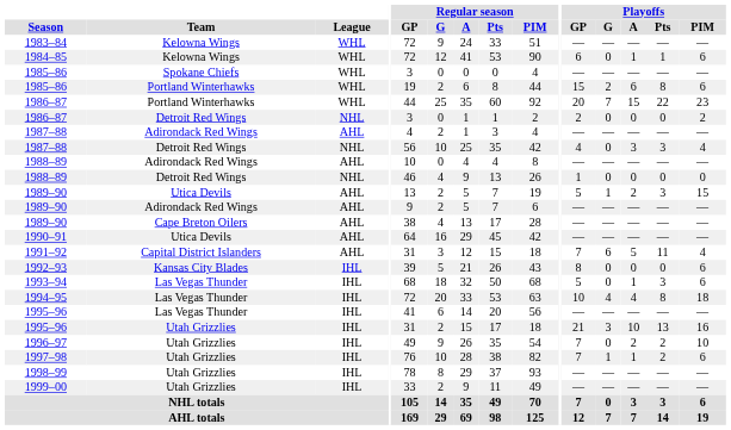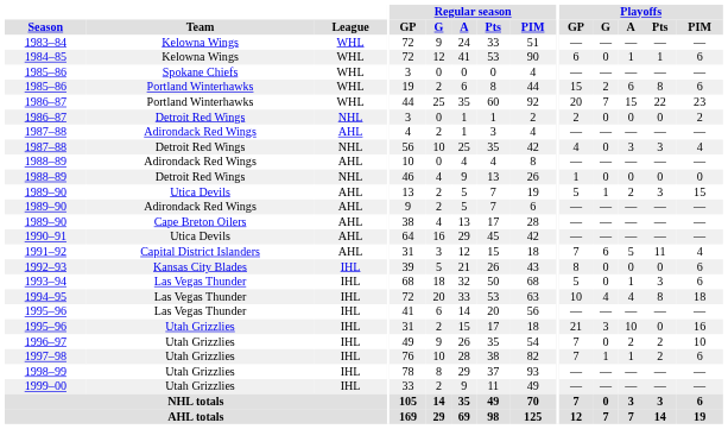 <table border="0" cellpadding="1" cellspacing="0" style="text-align:center; width:60em">
 <tr bgcolor="#e0e0e0">
 <th colspan="3" bgcolor="#ffffff"></th>
 <th rowspan="99" bgcolor="#ffffff"></th>
 <th colspan="5"><a href='#'>Regular season</a></th>
 <th rowspan="99" bgcolor="#ffffff"></th>
 <th colspan="5"><a href='#'>Playoffs</a></th>
 </tr>
 <tr bgcolor="#e0e0e0">
 <th><a href='#'>Season</a></th>
 <th>Team</th>
 <th>League</th>
 <th>GP</th>
 <th><a href='#'>G</a></th>
 <th><a href='#'>A</a></th>
 <th><a href='#'>Pts</a></th>
 <th><a href='#'>PIM</a></th>
 <th>GP</th>
 <th>G</th>
 <th>A</th>
 <th>Pts</th>
 <th>PIM</th>
 </tr>
 <tr>
 <td><a href='#'>1983–84</a></td>
 <td><a href='#'>Kelowna Wings</a></td>
 <td><a href='#'>WHL</a></td>
 <td>72</td>
 <td>9</td>
 <td>24</td>
 <td>33</td>
 <td>51</td>
 <td>—</td>
 <td>—</td>
 <td>—</td>
 <td>—</td>
 <td>—</td>
 </tr>
 <tr bgcolor="#f0f0f0">
 <td><a href='#'>1984–85</a></td>
 <td>Kelowna Wings</td>
 <td>WHL</td>
 <td>72</td>
 <td>12</td>
 <td>41</td>
 <td>53</td>
 <td>90</td>
 <td>6</td>
 <td>0</td>
 <td>1</td>
 <td>1</td>
 <td>6</td>
 </tr>
 <tr>
 <td><a href='#'>1985–86</a></td>
 <td><a href='#'>Spokane Chiefs</a></td>
 <td>WHL</td>
 <td>3</td>
 <td>0</td>
 <td>0</td>
 <td>0</td>
 <td>4</td>
 <td>—</td>
 <td>—</td>
 <td>—</td>
 <td>—</td>
 <td>—</td>
 </tr>
 <tr bgcolor="#f0f0f0">
 <td><a href='#'>1985–86</a></td>
 <td><a href='#'>Portland Winterhawks</a></td>
 <td>WHL</td>
 <td>19</td>
 <td>2</td>
 <td>6</td>
 <td>8</td>
 <td>44</td>
 <td>15</td>
 <td>2</td>
 <td>6</td>
 <td>8</td>
 <td>6</td>
 </tr>
 <tr>
 <td><a href='#'>1986–87</a></td>
 <td>Portland Winterhawks</td>
 <td>WHL</td>
 <td>44</td>
 <td>25</td>
 <td>35</td>
 <td>60</td>
 <td>92</td>
 <td>20</td>
 <td>7</td>
 <td>15</td>
 <td>22</td>
 <td>23</td>
 </tr>
 <tr bgcolor="#f0f0f0">
 <td><a href='#'>1986–87</a></td>
 <td><a href='#'>Detroit Red Wings</a></td>
 <td><a href='#'>NHL</a></td>
 <td>3</td>
 <td>0</td>
 <td>1</td>
 <td>1</td>
 <td>2</td>
 <td>2</td>
 <td>0</td>
 <td>0</td>
 <td>0</td>
 <td>2</td>
 </tr>
 <tr>
 <td><a href='#'>1987–88</a></td>
 <td><a href='#'>Adirondack Red Wings</a></td>
 <td><a href='#'>AHL</a></td>
 <td>4</td>
 <td>2</td>
 <td>1</td>
 <td>3</td>
 <td>4</td>
 <td>—</td>
 <td>—</td>
 <td>—</td>
 <td>—</td>
 <td>—</td>
 </tr>
 <tr bgcolor="#f0f0f0">
 <td><a href='#'>1987–88</a></td>
 <td>Detroit Red Wings</td>
 <td>NHL</td>
 <td>56</td>
 <td>10</td>
 <td>25</td>
 <td>35</td>
 <td>42</td>
 <td>4</td>
 <td>0</td>
 <td>3</td>
 <td>3</td>
 <td>4</td>
 </tr>
 <tr>
 <td><a href='#'>1988–89</a></td>
 <td>Adirondack Red Wings</td>
 <td>AHL</td>
 <td>10</td>
 <td>0</td>
 <td>4</td>
 <td>4</td>
 <td>8</td>
 <td>—</td>
 <td>—</td>
 <td>—</td>
 <td>—</td>
 <td>—</td>
 </tr>
 <tr bgcolor="#f0f0f0">
 <td><a href='#'>1988–89</a></td>
 <td>Detroit Red Wings</td>
 <td>NHL</td>
 <td>46</td>
 <td>4</td>
 <td>9</td>
 <td>13</td>
 <td>26</td>
 <td>1</td>
 <td>0</td>
 <td>0</td>
 <td>0</td>
 <td>0</td>
 </tr>
 <tr>
 <td><a href='#'>1989–90</a></td>
 <td><a href='#'>Utica Devils</a></td>
 <td>AHL</td>
 <td>13</td>
 <td>2</td>
 <td>5</td>
 <td>7</td>
 <td>19</td>
 <td>5</td>
 <td>1</td>
 <td>2</td>
 <td>3</td>
 <td>15</td>
 </tr>
 <tr bgcolor="#f0f0f0">
 <td><a href='#'>1989–90</a></td>
 <td>Adirondack Red Wings</td>
 <td>AHL</td>
 <td>9</td>
 <td>2</td>
 <td>5</td>
 <td>7</td>
 <td>6</td>
 <td>—</td>
 <td>—</td>
 <td>—</td>
 <td>—</td>
 <td>—</td>
 </tr>
 <tr>
 <td><a href='#'>1989–90</a></td>
 <td><a href='#'>Cape Breton Oilers</a></td>
 <td>AHL</td>
 <td>38</td>
 <td>4</td>
 <td>13</td>
 <td>17</td>
 <td>28</td>
 <td>—</td>
 <td>—</td>
 <td>—</td>
 <td>—</td>
 <td>—</td>
 </tr>
 <tr bgcolor="#f0f0f0">
 <td><a href='#'>1990–91</a></td>
 <td>Utica Devils</td>
 <td>AHL</td>
 <td>64</td>
 <td>16</td>
 <td>29</td>
 <td>45</td>
 <td>42</td>
 <td>—</td>
 <td>—</td>
 <td>—</td>
 <td>—</td>
 <td>—</td>
 </tr>
 <tr>
 <td><a href='#'>1991–92</a></td>
 <td><a href='#'>Capital District Islanders</a></td>
 <td>AHL</td>
 <td>31</td>
 <td>3</td>
 <td>12</td>
 <td>15</td>
 <td>18</td>
 <td>7</td>
 <td>6</td>
 <td>5</td>
 <td>11</td>
 <td>4</td>
 </tr>
 <tr bgcolor="#f0f0f0">
 <td><a href='#'>1992–93</a></td>
 <td><a href='#'>Kansas City Blades</a></td>
 <td><a href='#'>IHL</a></td>
 <td>39</td>
 <td>5</td>
 <td>21</td>
 <td>26</td>
 <td>43</td>
 <td>8</td>
 <td>0</td>
 <td>0</td>
 <td>0</td>
 <td>6</td>
 </tr>
 <tr>
 <td><a href='#'>1993–94</a></td>
 <td><a href='#'>Las Vegas Thunder</a></td>
 <td>IHL</td>
 <td>68</td>
 <td>18</td>
 <td>32</td>
 <td>50</td>
 <td>68</td>
 <td>5</td>
 <td>0</td>
 <td>1</td>
 <td>3</td>
 <td>6</td>
 </tr>
 <tr bgcolor="#f0f0f0">
 <td><a href='#'>1994–95</a></td>
 <td>Las Vegas Thunder</td>
 <td>IHL</td>
 <td>72</td>
 <td>20</td>
 <td>33</td>
 <td>53</td>
 <td>63</td>
 <td>10</td>
 <td>4</td>
 <td>4</td>
 <td>8</td>
 <td>18</td>
 </tr>
 <tr>
 <td><a href='#'>1995–96</a></td>
 <td>Las Vegas Thunder</td>
 <td>IHL</td>
 <td>41</td>
 <td>6</td>
 <td>14</td>
 <td>20</td>
 <td>56</td>
 <td>—</td>
 <td>—</td>
 <td>—</td>
 <td>—</td>
 <td>—</td>
 </tr>
 <tr bgcolor="#f0f0f0">
 <td><a href='#'>1995–96</a></td>
 <td><a href='#'>Utah Grizzlies</a></td>
 <td>IHL</td>
 <td>31</td>
 <td>2</td>
 <td>15</td>
 <td>17</td>
 <td>18</td>
 <td>21</td>
 <td>3</td>
 <td>10</td>
-<td>13</td>
+<td>0</td>
 <td>16</td>
 </tr>
 <tr>
 <td><a href='#'>1996–97</a></td>
 <td>Utah Grizzlies</td>
 <td>IHL</td>
 <td>49</td>
 <td>9</td>
 <td>26</td>
 <td>35</td>
 <td>54</td>
 <td>7</td>
 <td>0</td>
 <td>2</td>
 <td>2</td>
 <td>10</td>
 </tr>
 <tr bgcolor="#f0f0f0">
 <td><a href='#'>1997–98</a></td>
 <td>Utah Grizzlies</td>
 <td>IHL</td>
 <td>76</td>
 <td>10</td>
 <td>28</td>
 <td>38</td>
 <td>82</td>
 <td>7</td>
 <td>1</td>
 <td>1</td>
 <td>2</td>
 <td>6</td>
 </tr>
 <tr>
 <td><a href='#'>1998–99</a></td>
 <td>Utah Grizzlies</td>
 <td>IHL</td>
 <td>78</td>
 <td>8</td>
 <td>29</td>
 <td>37</td>
 <td>93</td>
 <td>—</td>
 <td>—</td>
 <td>—</td>
 <td>—</td>
 <td>—</td>
 </tr>
 <tr bgcolor="#f0f0f0">
 <td><a href='#'>1999–00</a></td>
 <td>Utah Grizzlies</td>
 <td>IHL</td>
 <td>33</td>
 <td>2</td>
 <td>9</td>
 <td>11</td>
 <td>49</td>
 <td>—</td>
 <td>—</td>
 <td>—</td>
 <td>—</td>
 <td>—</td>
 </tr>
 <tr>
 </tr>
 <tr ALIGN="center" bgcolor="#e0e0e0">
 <th colspan="3">NHL totals</th>
 <th ALIGN="center">105</th>
 <th ALIGN="center">14</th>
 <th ALIGN="center">35</th>
 <th ALIGN="center">49</th>
 <th ALIGN="center">70</th>
 <th ALIGN="center">7</th>
 <th ALIGN="center">0</th>
 <th ALIGN="center">3</th>
 <th ALIGN="center">3</th>
 <th ALIGN="center">6</th>
 </tr>
 <tr>
 </tr>
 <tr ALIGN="center" bgcolor="#e0e0e0">
 <th colspan="3">AHL totals</th>
 <th ALIGN="center">169</th>
 <th ALIGN="center">29</th>
 <th ALIGN="center">69</th>
 <th ALIGN="center">98</th>
 <th ALIGN="center">125</th>
 <th ALIGN="center">12</th>
 <th ALIGN="center">7</th>
 <th ALIGN="center">7</th>
 <th ALIGN="center">14</th>
 <th ALIGN="center">19</th>
 </tr>
 </table>
